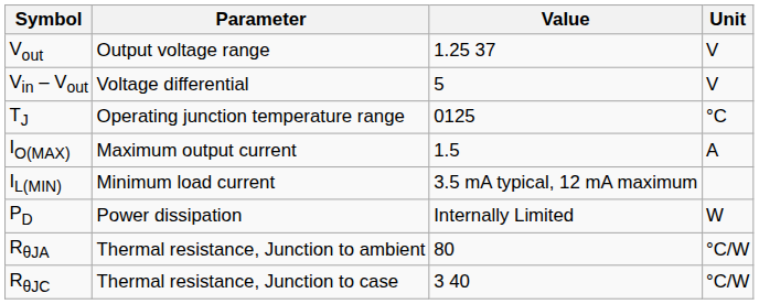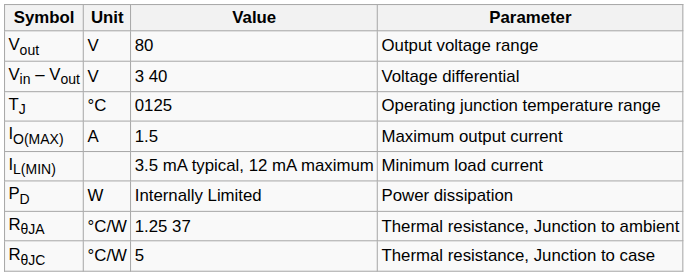 <table class="wikitable">
 <tr>
 <th>Symbol</th>
+<th>Unit</th>
+<th>Value</th>
 <th>Parameter</th>
-<th>Value</th>
-<th>Unit</th>
 </tr>
 <tr>
 <td>V<sub>out</sub></td>
+<td>V</td>
+<td>80</td>
 <td>Output voltage range</td>
-<td>1.25 37</td>
-<td>V</td>
 </tr>
 <tr>
 <td>V<sub>in</sub> – V<sub>out</sub></td>
+<td>V</td>
+<td>3 40</td>
 <td>Voltage differential</td>
-<td>5</td>
-<td>V</td>
 </tr>
 <tr>
 <td>T<sub>J</sub></td>
+<td>°C </td>
+<td>0125</td>
 <td>Operating junction temperature range</td>
-<td>0125</td>
-<td>°C </td>
 </tr>
 <tr>
 <td>I<sub>O(MAX)</sub></td>
+<td>A</td>
+<td>1.5</td>
 <td>Maximum output current</td>
-<td>1.5</td>
-<td>A</td>
 </tr>
 <tr>
 <td>I<sub>L(MIN)</sub></td>
+<td></td>
+<td>3.5 mA typical, 12 mA maximum</td>
 <td>Minimum load current</td>
-<td>3.5 mA typical, 12 mA maximum</td>
-<td></td>
 </tr>
 <tr>
 <td>P<sub>D</sub></td>
+<td>W </td>
+<td>Internally Limited</td>
 <td>Power dissipation</td>
-<td>Internally Limited</td>
-<td>W </td>
 </tr>
 <tr>
 <td>R<sub>θJA</sub></td>
+<td>°C/W </td>
+<td>1.25 37</td>
 <td>Thermal resistance, Junction to ambient</td>
-<td>80</td>
-<td>°C/W </td>
 </tr>
 <tr>
 <td>R<sub>θJC</sub></td>
+<td>°C/W </td>
+<td>5</td>
 <td>Thermal resistance, Junction to case</td>
-<td>3 40</td>
-<td>°C/W </td>
 </tr>
 </table>
